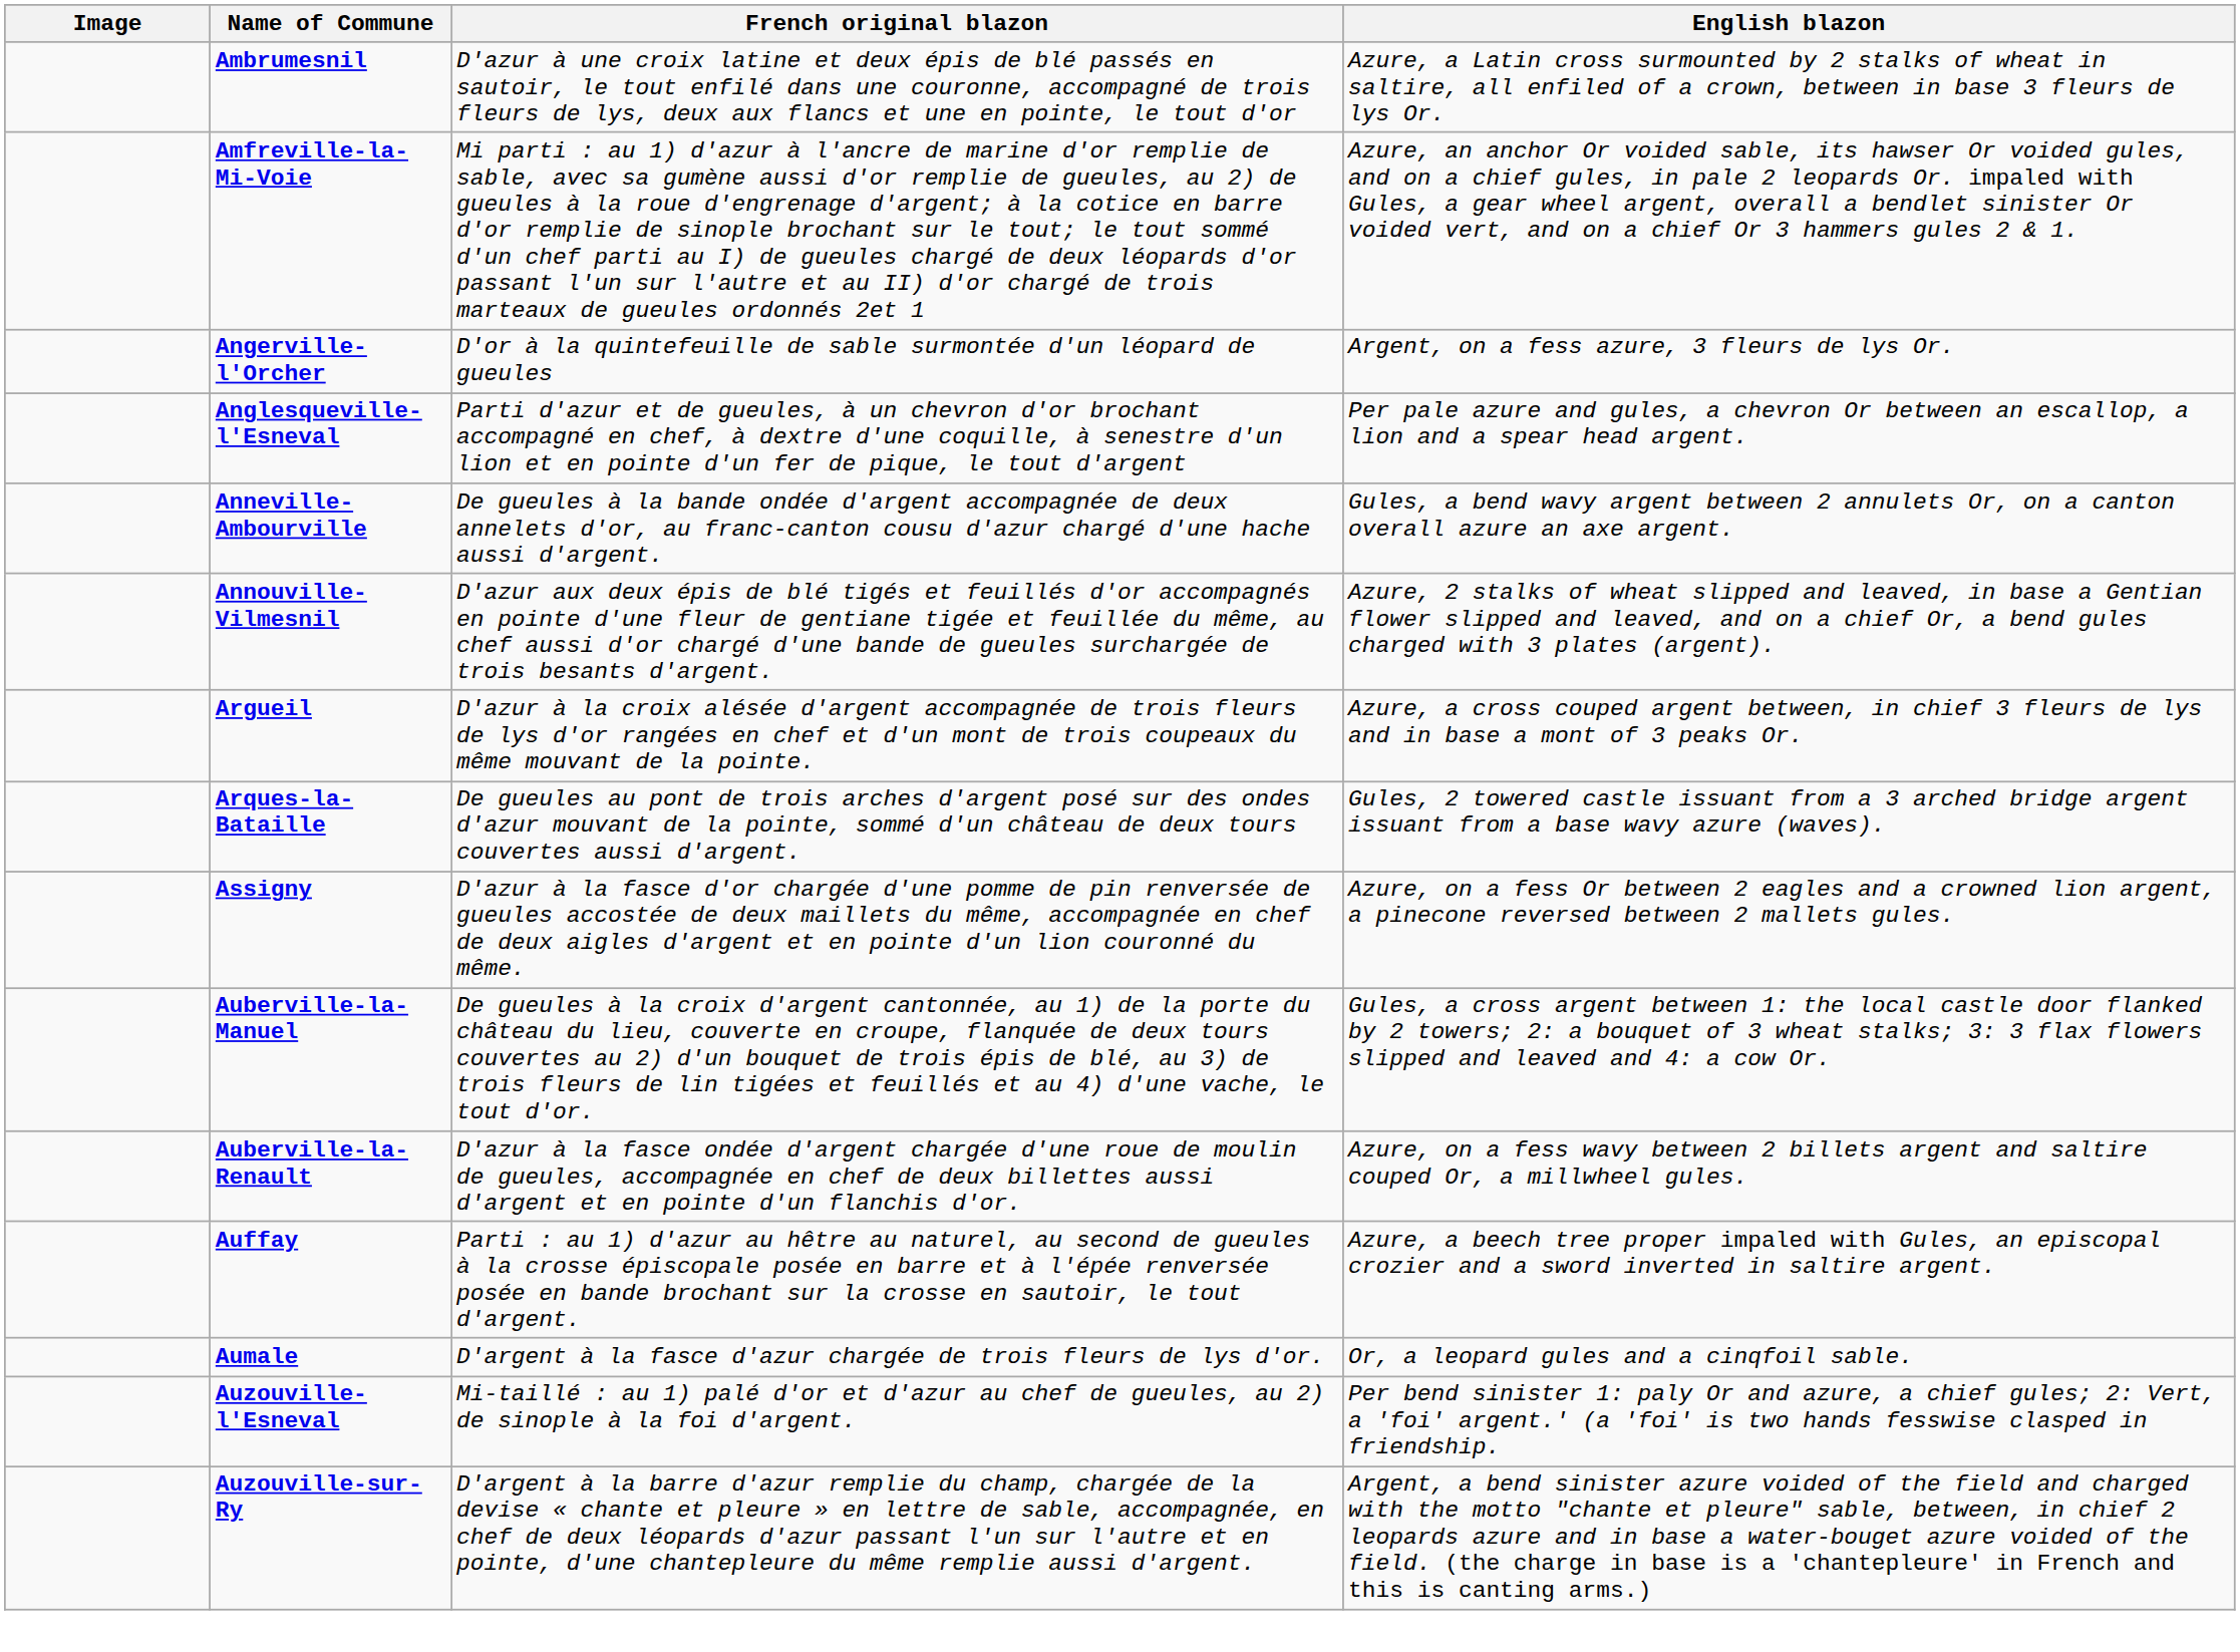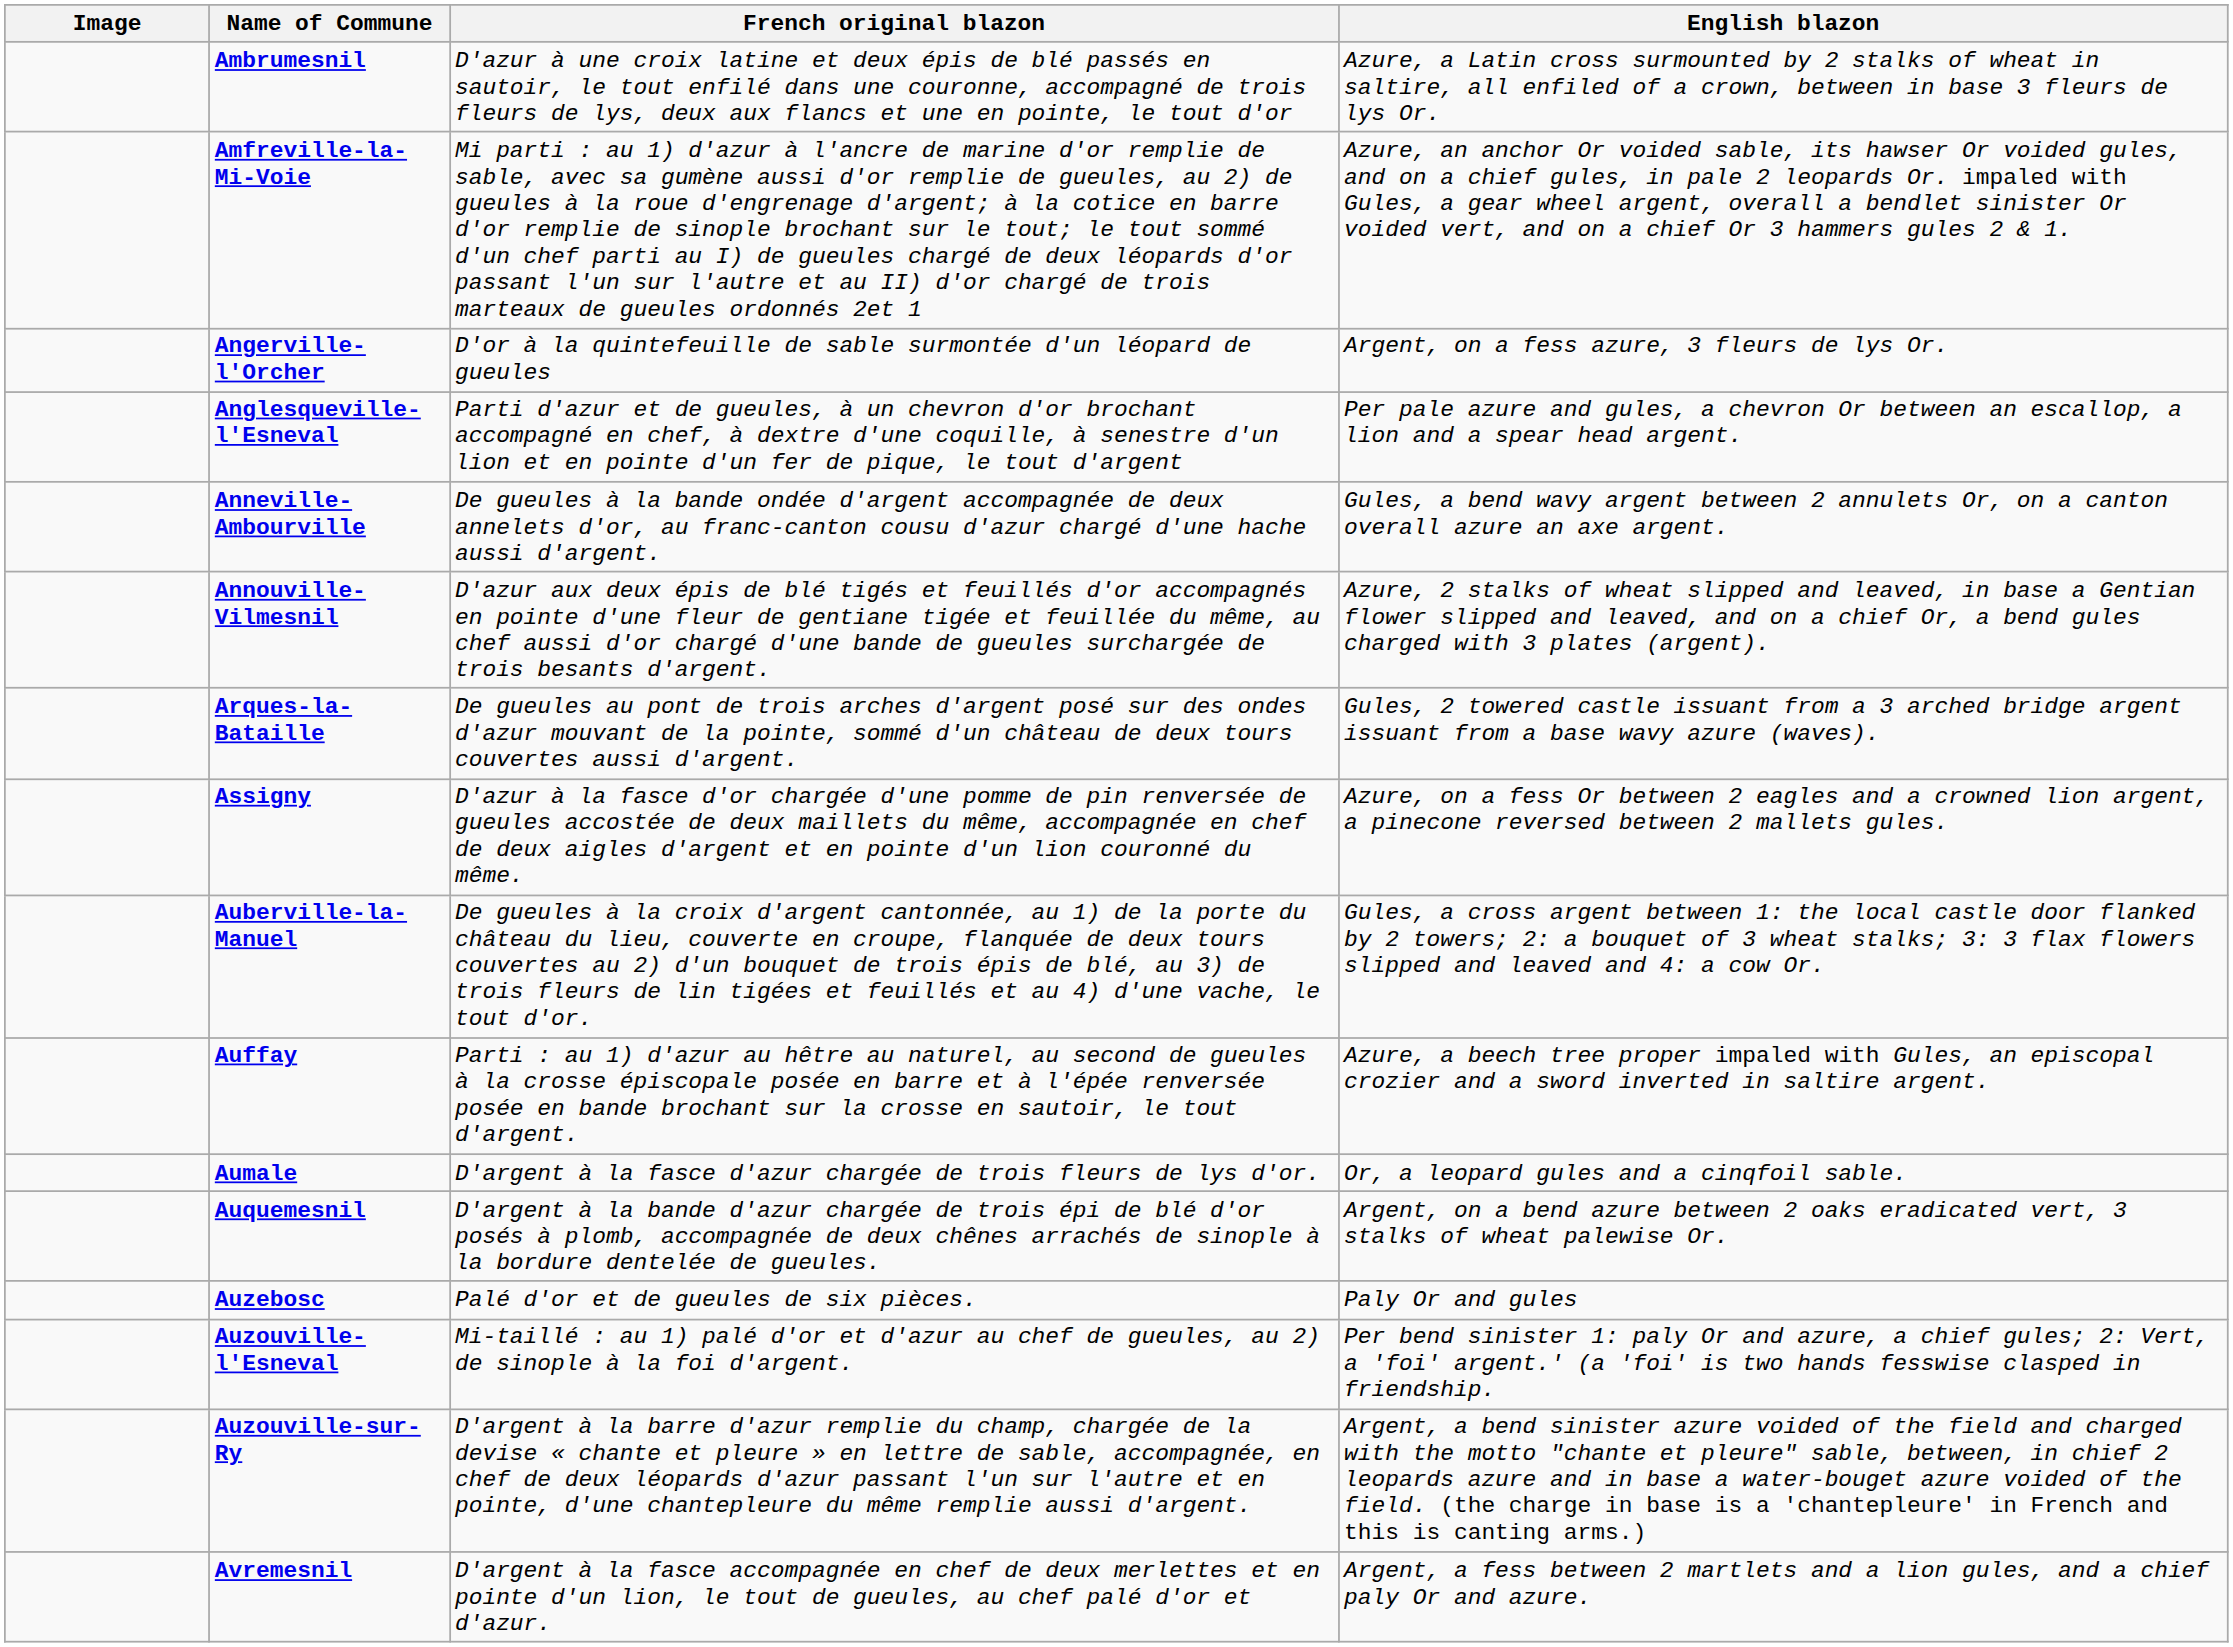 <table class="wikitable" width="100%">
 <tr>
 <th width="110">Image</th>
 <th>Name of Commune</th>
 <th width="40%">French original blazon</th>
 <th width="40%">English blazon</th>
 </tr>
 <tr valign=top>
 <td align=center></td>
 <td><strong><a href='#'>Ambrumesnil</a></strong></td>
 <td><em>D'azur à une croix latine et deux épis de blé passés en sautoir, le tout enfilé dans une couronne, accompagné de trois fleurs de lys, deux aux flancs et une en pointe, le tout d'or</em> </td>
 <td><em>Azure, a Latin cross surmounted by 2 stalks of wheat in saltire, all enfiled of a crown, between in base 3 fleurs de lys Or.</em></td>
 </tr>
 <tr valign=top>
 <td align=center></td>
 <td><strong><a href='#'>Amfreville-la-Mi-Voie</a></strong></td>
 <td><em>Mi parti : au 1) d'azur à l'ancre de marine d'or remplie de sable, avec sa gumène aussi d'or remplie de gueules, au 2) de gueules à la roue d'engrenage d'argent; à la cotice en barre d'or remplie de sinople brochant sur le tout; le tout sommé d'un chef parti au I) de gueules chargé de deux léopards d'or passant l'un sur l'autre et au II) d'or chargé de trois marteaux de gueules ordonnés 2et 1</em></td>
 <td><em>Azure, an anchor Or voided sable, its hawser Or voided gules, and on a chief gules, in pale 2 leopards Or.</em> impaled with <em>Gules, a gear wheel argent, overall a bendlet sinister Or voided vert, and on a chief Or 3 hammers gules 2 & 1.</em></td>
 </tr>
 <tr valign=top>
 <td align=center></td>
 <td><strong><a href='#'>Angerville-l'Orcher</a></strong></td>
 <td><em>D'or à la quintefeuille de sable surmontée d'un léopard de gueules</em> </td>
 <td><em>Argent, on a fess azure, 3 fleurs de lys Or.</em></td>
 </tr>
 <tr valign=top>
 <td align=center></td>
 <td><strong><a href='#'>Anglesqueville-l'Esneval</a></strong></td>
 <td><em>Parti d'azur et de gueules, à un chevron d'or brochant accompagné en chef, à dextre d'une coquille, à senestre d'un lion et en pointe d'un fer de pique, le tout d'argent</em></td>
 <td><em>Per pale azure and gules, a chevron Or between an escallop, a lion and a spear head argent.</em></td>
 </tr>
 <tr valign=top>
 <td align=center></td>
 <td><strong><a href='#'>Anneville-Ambourville</a></strong></td>
 <td><em>De gueules à la bande ondée d'argent accompagnée de deux annelets d'or, au franc-canton cousu d'azur chargé d'une hache aussi d'argent.</em></td>
 <td><em>Gules, a bend wavy argent between 2 annulets Or, on a canton overall azure an axe argent.</em></td>
 </tr>
 <tr valign=top>
 <td align=center></td>
 <td><strong><a href='#'>Annouville-Vilmesnil</a></strong></td>
 <td><em>D'azur aux deux épis de blé tigés et feuillés d'or accompagnés en pointe d'une fleur de gentiane tigée et feuillée du même, au chef aussi d'or chargé d'une bande de gueules surchargée de trois besants d'argent.</em> </td>
 <td><em>Azure, 2 stalks of wheat slipped and leaved, in base a Gentian flower slipped and leaved, and on a chief Or, a bend gules charged with 3 plates (argent).</em></td>
 </tr>
 <tr valign=top>
 <td align=center></td>
-<td><strong><a href='#'>Argueil</a></strong></td>
-<td><em>D'azur à la croix alésée d'argent accompagnée de trois fleurs de lys d'or rangées en chef et d'un mont de trois coupeaux du même mouvant de la pointe.</em> </td>
-<td><em>Azure, a cross couped argent between, in chief 3 fleurs de lys and in base a mont of 3 peaks Or.</em></td>
-</tr>
-<tr valign=top>
-<td align=center></td>
 <td><strong><a href='#'>Arques-la-Bataille</a></strong></td>
 <td><em>De gueules au pont de trois arches d'argent posé sur des ondes d'azur mouvant de la pointe, sommé d'un château de deux tours couvertes aussi d'argent.</em> </td>
 <td><em>Gules, 2 towered castle issuant from a 3 arched bridge argent issuant from a base wavy azure (waves).</em></td>
 </tr>
 <tr valign=top>
 <td align=center></td>
 <td><strong><a href='#'>Assigny</a></strong></td>
 <td><em>D'azur à la fasce d'or chargée d'une pomme de pin renversée de gueules accostée de deux maillets du même, accompagnée en chef de deux aigles d'argent et en pointe d'un lion couronné du même.</em> </td>
 <td><em>Azure, on a fess Or between 2 eagles and a crowned lion argent, a pinecone reversed between 2 mallets gules.</em></td>
 </tr>
 <tr valign=top>
 <td align=center></td>
 <td><strong><a href='#'>Auberville-la-Manuel</a></strong></td>
 <td><em>De gueules à la croix d'argent cantonnée, au 1) de la porte du château du lieu, couverte en croupe, flanquée de deux tours couvertes au 2) d'un bouquet de trois épis de blé, au 3) de trois fleurs de lin tigées et feuillés et au 4) d'une vache, le tout d'or.</em> </td>
 <td><em>Gules, a cross argent between 1: the local castle door flanked by 2 towers; 2: a bouquet of 3 wheat stalks; 3: 3 flax flowers slipped and leaved and 4: a cow Or.</em></td>
 </tr>
 <tr valign=top>
 <td align=center></td>
-<td><strong><a href='#'>Auberville-la-Renault</a></strong></td>
-<td><em>D'azur à la fasce ondée d'argent chargée d'une roue de moulin de gueules, accompagnée en chef de deux billettes aussi d'argent et en pointe d'un flanchis d'or.</em> </td>
-<td><em>Azure, on a fess wavy between 2 billets argent and saltire couped Or, a millwheel gules.</em></td>
-</tr>
-<tr valign=top>
-<td align=center></td>
 <td><strong><a href='#'>Auffay</a></strong></td>
 <td><em>Parti : au 1) d'azur au hêtre au naturel, au second de gueules à la crosse épiscopale posée en barre et à l'épée renversée posée en bande brochant sur la crosse en sautoir, le tout d'argent.</em> </td>
 <td><em>Azure, a beech tree proper</em> impaled with <em>Gules, an episcopal crozier and a sword inverted in saltire argent.</em></td>
 </tr>
 <tr valign=top>
 <td align=center></td>
 <td><strong><a href='#'>Aumale</a></strong></td>
 <td><em>D'argent à la fasce d'azur chargée de trois fleurs de lys d'or.</em> </td>
 <td><em>Or, a leopard gules and a cinqfoil sable.</em></td>
+</tr>
+<tr valign=top>
+<td align=center></td>
+<td><strong><a href='#'>Auquemesnil</a></strong></td>
+<td><em>D'argent à la bande d'azur chargée de trois épi de blé d'or posés à plomb, accompagnée de deux chênes arrachés de sinople à la bordure dentelée de gueules.</em> </td>
+<td><em>Argent, on a bend azure between 2 oaks eradicated vert, 3 stalks of wheat palewise Or.</em></td>
+</tr>
+<tr valign=top>
+<td align=center></td>
+<td><strong><a href='#'>Auzebosc</a></strong></td>
+<td><em>Palé d'or et de gueules de six pièces.</em> </td>
+<td><em>Paly Or and gules</em></td>
 </tr>
 <tr valign=top>
 <td align=center></td>
 <td><strong><a href='#'>Auzouville-l'Esneval</a></strong></td>
 <td><em>Mi-taillé : au 1) palé d'or et d'azur au chef de gueules, au 2) de sinople à la foi d'argent.</em> </td>
 <td><em>Per bend sinister 1: paly Or and azure, a chief gules; 2: Vert, a 'foi' argent.' (a 'foi' is two hands fesswise clasped in friendship.</em></td>
 </tr>
 <tr valign=top>
 <td align=center></td>
 <td><strong><a href='#'>Auzouville-sur-Ry</a></strong></td>
 <td><em>D'argent à la barre d'azur remplie du champ, chargée de la devise « chante et pleure » en lettre de sable, accompagnée, en chef de deux léopards d'azur passant l'un sur l'autre et en pointe, d'une chantepleure du même remplie aussi d'argent.</em> </td>
 <td><em>Argent, a bend sinister azure voided of the field and charged with the motto "chante et pleure" sable, between, in chief 2 leopards azure and in base a water-bouget azure voided of the field.</em> (the charge in base is a 'chantepleure' in French and this is canting arms.)</td>
 </tr>
+<tr valign=top>
+<td align=center></td>
+<td><strong><a href='#'>Avremesnil</a></strong></td>
+<td><em>D'argent à la fasce accompagnée en chef de deux merlettes et en pointe d'un lion, le tout de gueules, au chef palé d'or et d'azur.</em></td>
+<td><em>Argent, a fess between 2 martlets and a lion gules, and a chief paly Or and azure.</em></td>
+</tr>
 </table>
